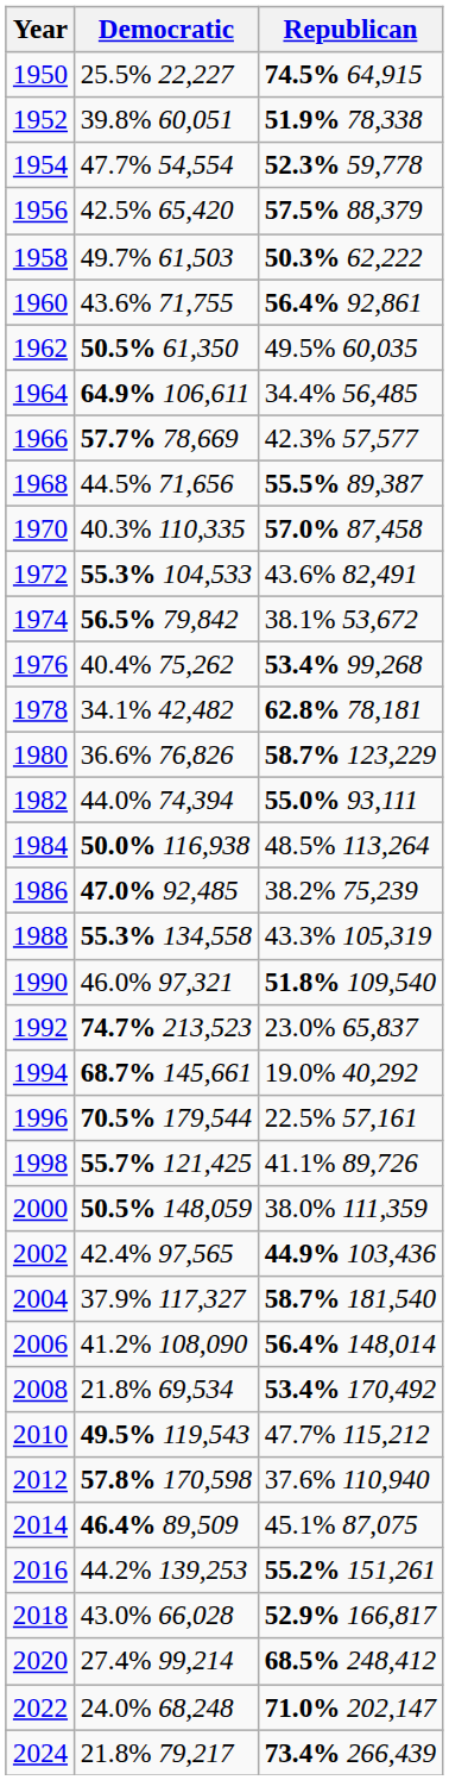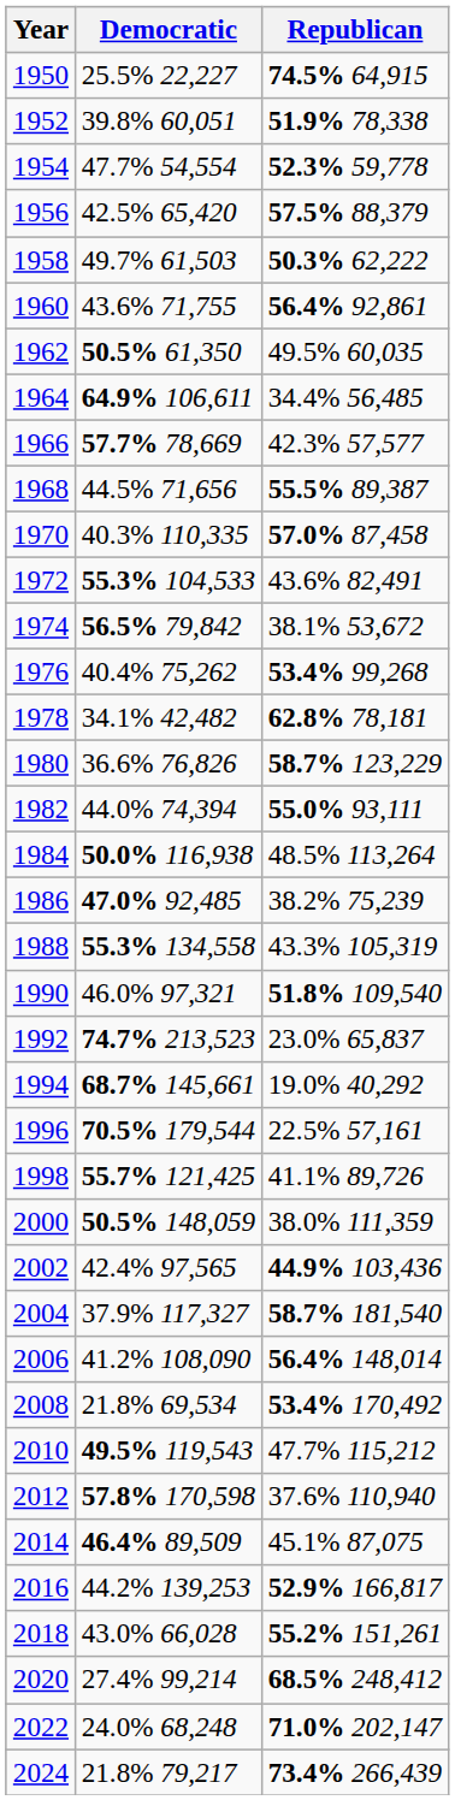 <table class="wikitable"  style="float:right; margin:1em; font-size:95%;">
 <tr style="background:lightgrey;">
 <th>Year</th>
 <th><a href='#'>Democratic</a></th>
 <th><a href='#'>Republican</a></th>
 </tr>
 <tr>
 <td><a href='#'>1950</a></td>
 <td>25.5% <em>22,227</em></td>
 <td><strong>74.5%</strong> <em>64,915</em></td>
 </tr>
 <tr>
 <td><a href='#'>1952</a></td>
 <td>39.8% <em>60,051</em></td>
 <td><strong>51.9%</strong> <em>78,338</em></td>
 </tr>
 <tr>
 <td><a href='#'>1954</a></td>
 <td>47.7% <em>54,554</em></td>
 <td><strong>52.3%</strong> <em>59,778</em></td>
 </tr>
 <tr>
 <td><a href='#'>1956</a></td>
 <td>42.5% <em>65,420</em></td>
 <td><strong>57.5%</strong> <em>88,379</em></td>
 </tr>
 <tr>
 <td><a href='#'>1958</a></td>
 <td>49.7% <em>61,503</em></td>
 <td><strong>50.3%</strong> <em>62,222</em></td>
 </tr>
 <tr>
 <td><a href='#'>1960</a></td>
 <td>43.6% <em>71,755</em></td>
 <td><strong>56.4%</strong> <em>92,861</em></td>
 </tr>
 <tr>
 <td><a href='#'>1962</a></td>
 <td><strong>50.5%</strong> <em>61,350</em></td>
 <td>49.5% <em>60,035</em></td>
 </tr>
 <tr>
 <td><a href='#'>1964</a></td>
 <td><strong>64.9%</strong> <em>106,611</em></td>
 <td>34.4% <em>56,485</em></td>
 </tr>
 <tr>
 <td><a href='#'>1966</a></td>
 <td><strong>57.7%</strong> <em>78,669</em></td>
 <td>42.3% <em>57,577</em></td>
 </tr>
 <tr>
 <td><a href='#'>1968</a></td>
 <td>44.5% <em>71,656</em></td>
 <td><strong>55.5%</strong> <em>89,387</em></td>
 </tr>
 <tr>
 <td><a href='#'>1970</a></td>
 <td>40.3% <em>110,335</em></td>
 <td><strong>57.0%</strong> <em>87,458</em></td>
 </tr>
 <tr>
 <td><a href='#'>1972</a></td>
 <td><strong>55.3%</strong> <em>104,533</em></td>
 <td>43.6% <em>82,491</em></td>
 </tr>
 <tr>
 <td><a href='#'>1974</a></td>
 <td><strong>56.5%</strong> <em>79,842</em></td>
 <td>38.1% <em>53,672</em></td>
 </tr>
 <tr>
 <td><a href='#'>1976</a></td>
 <td>40.4% <em>75,262</em></td>
 <td><strong>53.4%</strong> <em>99,268</em></td>
 </tr>
 <tr>
 <td><a href='#'>1978</a></td>
 <td>34.1% <em>42,482</em></td>
 <td><strong>62.8%</strong> <em>78,181</em></td>
 </tr>
 <tr>
 <td><a href='#'>1980</a></td>
 <td>36.6% <em>76,826</em></td>
 <td><strong>58.7%</strong> <em>123,229</em></td>
 </tr>
 <tr>
 <td><a href='#'>1982</a></td>
 <td>44.0% <em>74,394</em></td>
 <td><strong>55.0%</strong> <em>93,111</em></td>
 </tr>
 <tr>
 <td><a href='#'>1984</a></td>
 <td><strong>50.0%</strong> <em>116,938</em></td>
 <td>48.5% <em>113,264</em></td>
 </tr>
 <tr>
 <td><a href='#'>1986</a></td>
 <td><strong>47.0%</strong> <em>92,485</em></td>
 <td>38.2% <em>75,239</em></td>
 </tr>
 <tr>
 <td><a href='#'>1988</a></td>
 <td><strong>55.3%</strong> <em>134,558</em></td>
 <td>43.3% <em>105,319</em></td>
 </tr>
 <tr>
 <td><a href='#'>1990</a></td>
 <td>46.0% <em>97,321</em></td>
 <td><strong>51.8%</strong> <em>109,540</em></td>
 </tr>
 <tr>
 <td><a href='#'>1992</a></td>
 <td><strong>74.7%</strong> <em>213,523</em></td>
 <td>23.0% <em>65,837</em></td>
 </tr>
 <tr>
 <td><a href='#'>1994</a></td>
 <td><strong>68.7%</strong> <em>145,661</em></td>
 <td>19.0% <em>40,292</em></td>
 </tr>
 <tr>
 <td><a href='#'>1996</a></td>
 <td><strong>70.5%</strong> <em>179,544</em></td>
 <td>22.5% <em>57,161</em></td>
 </tr>
 <tr>
 <td><a href='#'>1998</a></td>
 <td><strong>55.7%</strong> <em>121,425</em></td>
 <td>41.1% <em>89,726</em></td>
 </tr>
 <tr>
 <td><a href='#'>2000</a></td>
 <td><strong>50.5%</strong> <em>148,059</em></td>
 <td>38.0% <em>111,359</em></td>
 </tr>
 <tr>
 <td><a href='#'>2002</a></td>
 <td>42.4% <em>97,565</em></td>
 <td><strong>44.9%</strong> <em>103,436</em></td>
 </tr>
 <tr>
 <td><a href='#'>2004</a></td>
 <td>37.9% <em>117,327</em></td>
 <td><strong>58.7%</strong> <em>181,540</em></td>
 </tr>
 <tr>
 <td><a href='#'>2006</a></td>
 <td>41.2% <em>108,090</em></td>
 <td><strong>56.4%</strong> <em>148,014</em></td>
 </tr>
 <tr>
 <td><a href='#'>2008</a></td>
 <td>21.8% <em>69,534</em></td>
 <td><strong>53.4%</strong> <em>170,492</em></td>
 </tr>
 <tr>
 <td><a href='#'>2010</a></td>
 <td><strong>49.5%</strong> <em>119,543</em></td>
 <td>47.7% <em>115,212</em></td>
 </tr>
 <tr>
 <td><a href='#'>2012</a></td>
 <td><strong>57.8%</strong> <em>170,598</em></td>
 <td>37.6% <em>110,940</em></td>
 </tr>
 <tr>
 <td><a href='#'>2014</a></td>
 <td><strong>46.4%</strong> <em>89,509</em></td>
 <td>45.1% <em>87,075</em></td>
 </tr>
 <tr>
 <td><a href='#'>2016</a></td>
 <td>44.2% <em>139,253</em></td>
-<td><strong>55.2%</strong> <em>151,261</em></td>
+<td><strong>52.9%</strong> <em>166,817</em></td>
 </tr>
 <tr>
 <td><a href='#'>2018</a></td>
 <td>43.0% <em>66,028</em></td>
-<td><strong>52.9%</strong> <em>166,817</em></td>
+<td><strong>55.2%</strong> <em>151,261</em></td>
 </tr>
 <tr>
 <td><a href='#'>2020</a></td>
 <td>27.4% <em>99,214</em></td>
 <td><strong>68.5%</strong> <em>248,412</em></td>
 </tr>
 <tr>
 <td><a href='#'>2022</a></td>
 <td>24.0% <em>68,248</em></td>
 <td><strong>71.0%</strong> <em>202,147</em></td>
 </tr>
 <tr>
 <td><a href='#'>2024</a></td>
 <td>21.8% <em>79,217</em></td>
 <td><strong>73.4%</strong> <em>266,439</em></td>
 </tr>
 </table>
